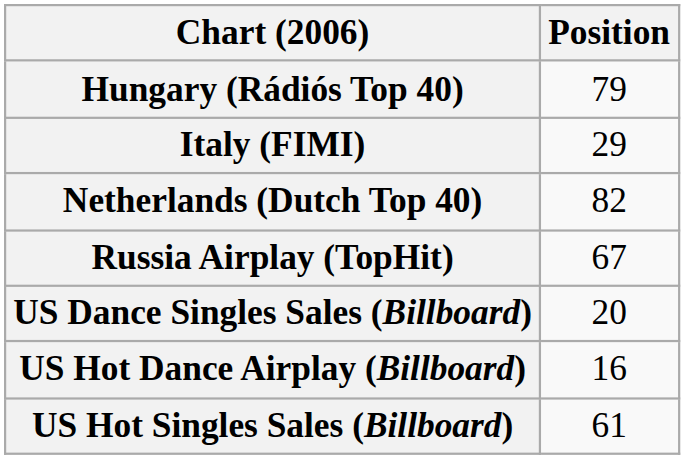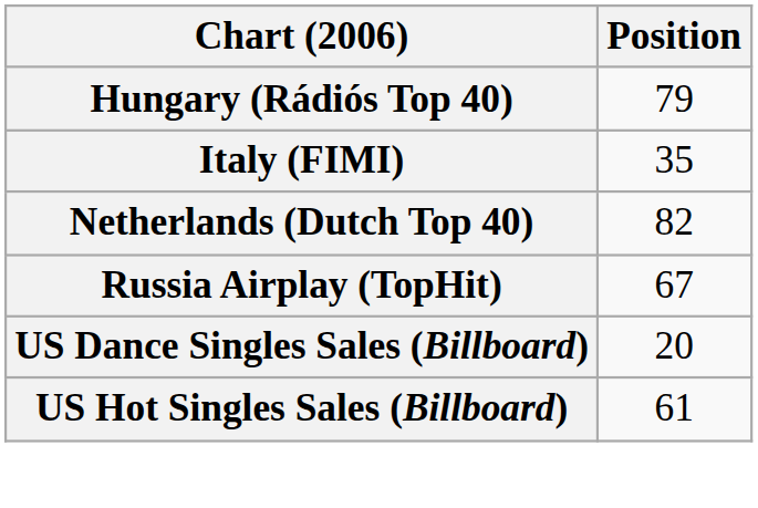 <table class="wikitable sortable plainrowheaders" style="text-align:center">
 <tr>
 <th>Chart (2006)</th>
 <th>Position</th>
 </tr>
 <tr>
 <th scope="row">Hungary (Rádiós Top 40)</th>
 <td>79</td>
 </tr>
 <tr>
 <th scope="row">Italy (FIMI)</th>
-<td>29</td>
+<td>35</td>
 </tr>
 <tr>
 <th scope="row">Netherlands (Dutch Top 40)</th>
 <td>82</td>
 </tr>
 <tr>
 <th scope="row">Russia Airplay (TopHit)</th>
 <td>67</td>
 </tr>
 <tr>
 <th scope="row">US Dance Singles Sales (<em>Billboard</em>)</th>
 <td>20</td>
 </tr>
 <tr>
-<th scope="row">US Hot Dance Airplay (<em>Billboard</em>)</th>
-<td>16</td>
-</tr>
-<tr>
 <th scope="row">US Hot Singles Sales (<em>Billboard</em>)</th>
 <td>61</td>
 </tr>
 </table>
